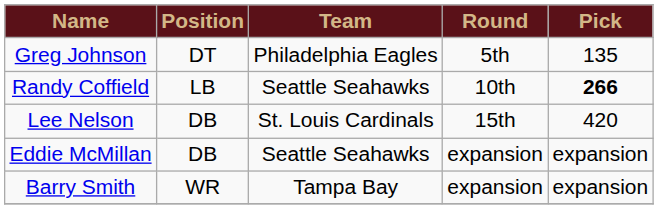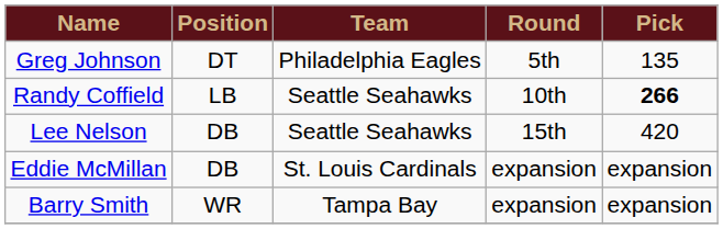 <table class="wikitable" style="text-align: center;">
 <tr>
 <th style="background:#5a1118; color:#d3b787;">Name</th>
 <th style="background:#5a1118; color:#d3b787;">Position</th>
 <th style="background:#5a1118; color:#d3b787;">Team</th>
 <th style="background:#5a1118; color:#d3b787;">Round</th>
 <th style="background:#5a1118; color:#d3b787;">Pick</th>
 </tr>
 <tr>
 <td><a href='#'>Greg Johnson</a></td>
 <td>DT</td>
 <td>Philadelphia Eagles</td>
 <td>5th</td>
 <td>135</td>
 </tr>
 <tr>
 <td><a href='#'>Randy Coffield</a></td>
 <td>LB</td>
 <td>Seattle Seahawks</td>
 <td>10th</td>
 <td><strong>266</strong></td>
 </tr>
 <tr>
 <td><a href='#'>Lee Nelson</a></td>
 <td>DB</td>
-<td>St. Louis Cardinals</td>
+<td>Seattle Seahawks</td>
 <td>15th</td>
 <td>420</td>
 </tr>
 <tr>
 <td><a href='#'>Eddie McMillan</a></td>
 <td>DB</td>
-<td>Seattle Seahawks</td>
+<td>St. Louis Cardinals</td>
 <td>expansion</td>
 <td>expansion</td>
 </tr>
 <tr>
 <td><a href='#'>Barry Smith</a></td>
 <td>WR</td>
 <td>Tampa Bay</td>
 <td>expansion</td>
 <td>expansion</td>
 </tr>
 <tr>
 </tr>
 </table>
